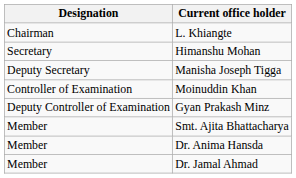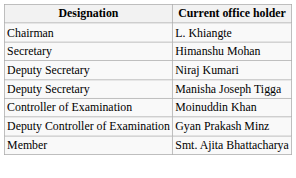 <table class="wikitable">
 <tr>
 <th>Designation</th>
 <th>Current office holder</th>
 </tr>
 <tr>
 <td>Chairman</td>
 <td>L. Khiangte</td>
 </tr>
 <tr>
 <td>Secretary</td>
 <td>Himanshu Mohan</td>
+</tr>
+<tr>
+<td>Deputy Secretary</td>
+<td>Niraj Kumari</td>
 </tr>
 <tr>
 <td>Deputy Secretary</td>
 <td>Manisha Joseph Tigga</td>
 </tr>
 <tr>
 <td>Controller of Examination</td>
 <td>Moinuddin Khan</td>
 </tr>
 <tr>
 <td>Deputy Controller of Examination</td>
 <td>Gyan Prakash Minz</td>
 </tr>
 <tr>
 <td>Member</td>
 <td>Smt. Ajita Bhattacharya</td>
 </tr>
-<tr>
-<td>Member</td>
-<td>Dr. Anima Hansda</td>
-</tr>
-<tr>
-<td>Member</td>
-<td>Dr. Jamal Ahmad</td>
-</tr>
 </table>
